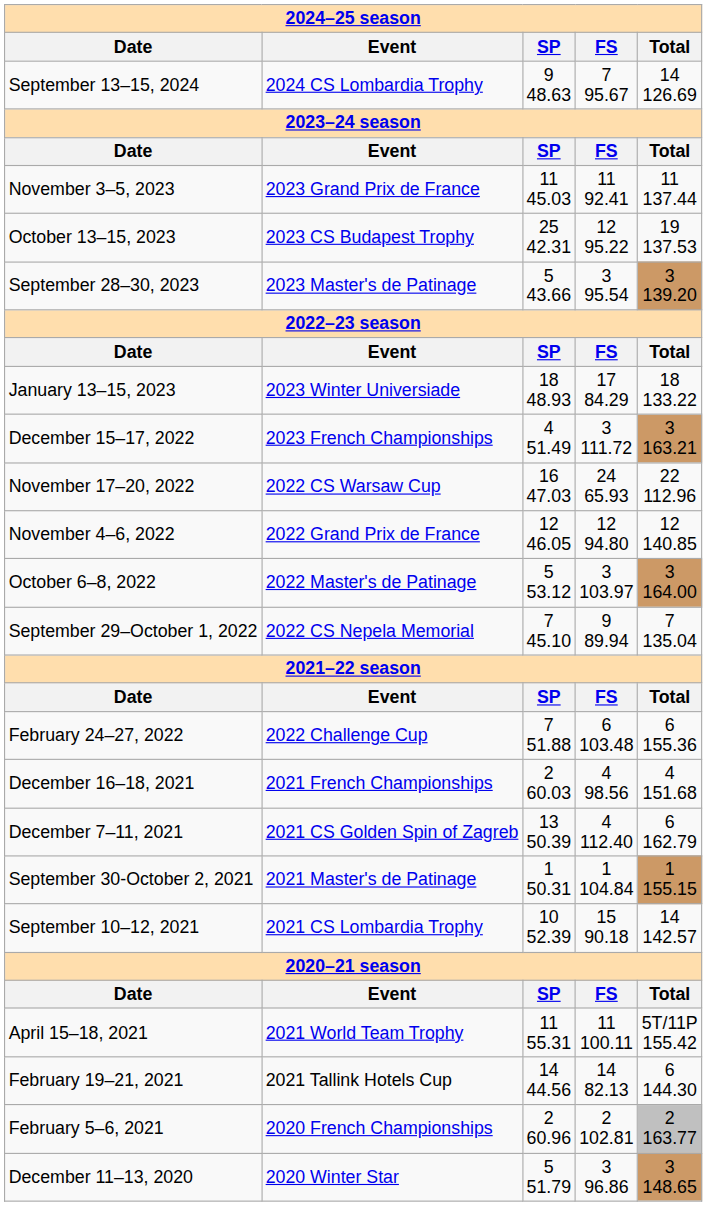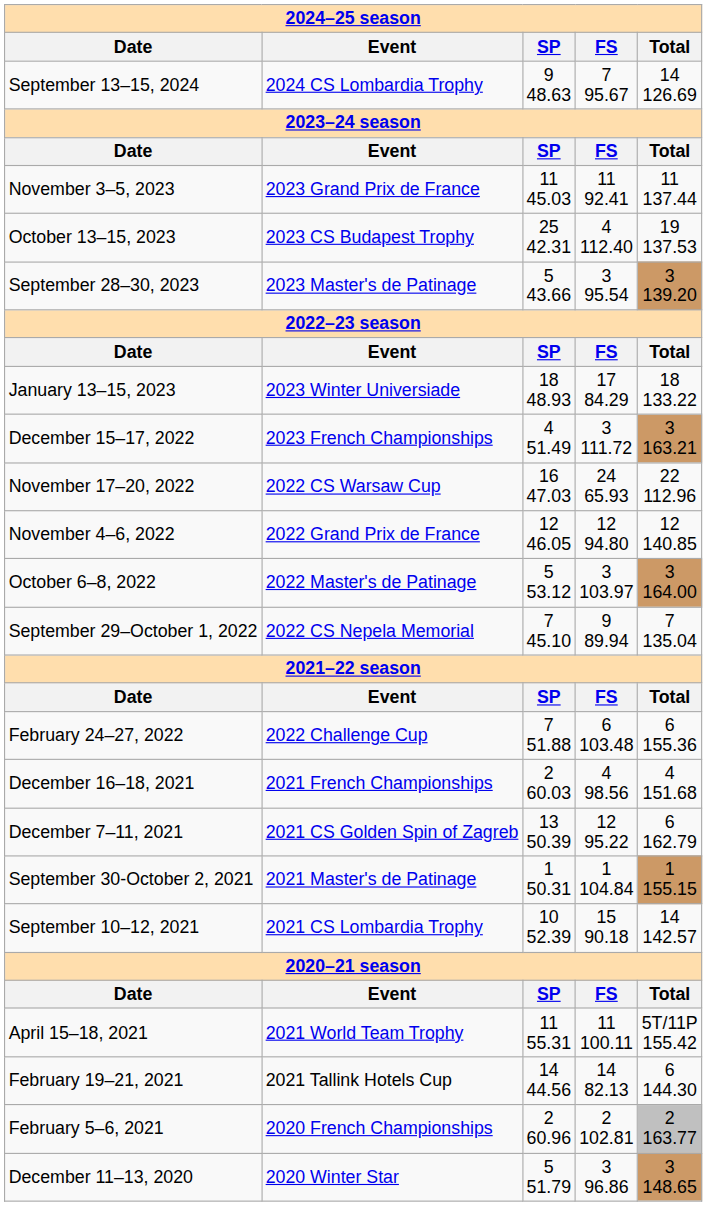 <table class="wikitable">
 <tr>
 <td style="background-color: #ffdead; " colspan=5 align=center><a href='#'><strong>2024–25 season</strong></a></td>
 </tr>
 <tr>
 <th>Date</th>
 <th>Event</th>
 <th><a href='#'>SP</a></th>
 <th><a href='#'>FS</a></th>
 <th>Total</th>
 </tr>
 <tr>
 <td>September 13–15, 2024</td>
 <td><a href='#'>2024 CS Lombardia Trophy</a></td>
 <td align=center>9 <br> 48.63</td>
 <td align=center>7 <br> 95.67</td>
 <td align=center>14 <br> 126.69</td>
 </tr>
 <tr>
 <td style="background-color: #ffdead; " colspan=5 align=center><a href='#'><strong>2023–24 season</strong></a></td>
 </tr>
 <tr>
 <th>Date</th>
 <th>Event</th>
 <th><a href='#'>SP</a></th>
 <th><a href='#'>FS</a></th>
 <th>Total</th>
 </tr>
 <tr>
 <td>November 3–5, 2023</td>
 <td><a href='#'>2023 Grand Prix de France</a></td>
 <td align=center>11 <br> 45.03</td>
 <td align=center>11 <br> 92.41</td>
 <td align=center>11 <br> 137.44</td>
 </tr>
 <tr>
 <td>October 13–15, 2023</td>
 <td><a href='#'>2023 CS Budapest Trophy</a></td>
 <td align=center>25 <br> 42.31</td>
-<td align=center>12 <br> 95.22</td>
+<td align=center>4 <br> 112.40</td>
 <td align=center>19 <br> 137.53</td>
 </tr>
 <tr>
 <td>September 28–30, 2023</td>
 <td><a href='#'>2023 Master's de Patinage</a></td>
 <td align=center>5 <br> 43.66</td>
 <td align=center>3 <br> 95.54</td>
 <td align=center bgcolor=cc9966>3 <br> 139.20</td>
 </tr>
 <tr>
 <td style="background-color: #ffdead; " colspan=5 align=center><a href='#'><strong>2022–23 season</strong></a></td>
 </tr>
 <tr>
 <th>Date</th>
 <th>Event</th>
 <th><a href='#'>SP</a></th>
 <th><a href='#'>FS</a></th>
 <th>Total</th>
 </tr>
 <tr>
 <td>January 13–15, 2023</td>
 <td><a href='#'>2023 Winter Universiade</a></td>
 <td align=center>18 <br> 48.93</td>
 <td align=center>17 <br> 84.29</td>
 <td align=center>18 <br> 133.22</td>
 </tr>
 <tr>
 <td>December 15–17, 2022</td>
 <td><a href='#'>2023 French Championships</a></td>
 <td align=center>4 <br> 51.49</td>
 <td align=center>3 <br> 111.72</td>
 <td align=center bgcolor=cc9966>3 <br> 163.21</td>
 </tr>
 <tr>
 <td>November 17–20, 2022</td>
 <td><a href='#'>2022 CS Warsaw Cup</a></td>
 <td align=center>16 <br> 47.03</td>
 <td align=center>24 <br> 65.93</td>
 <td align=center>22 <br> 112.96</td>
 </tr>
 <tr>
 <td>November 4–6, 2022</td>
 <td><a href='#'>2022 Grand Prix de France</a></td>
 <td align=center>12 <br> 46.05</td>
 <td align=center>12 <br> 94.80</td>
 <td align=center>12 <br> 140.85</td>
 </tr>
 <tr>
 <td>October 6–8, 2022</td>
 <td><a href='#'>2022 Master's de Patinage</a></td>
 <td align=center>5 <br> 53.12</td>
 <td align=center>3 <br> 103.97</td>
 <td align=center bgcolor=cc9966>3 <br> 	164.00</td>
 </tr>
 <tr>
 <td>September 29–October 1, 2022</td>
 <td><a href='#'>2022 CS Nepela Memorial</a></td>
 <td align=center>7 <br> 45.10</td>
 <td align=center>9 <br> 89.94</td>
 <td align=center>7 <br> 135.04</td>
 </tr>
 <tr>
 <td style="background-color: #ffdead; " colspan=5 align=center><a href='#'><strong>2021–22 season</strong></a></td>
 </tr>
 <tr>
 <th>Date</th>
 <th>Event</th>
 <th><a href='#'>SP</a></th>
 <th><a href='#'>FS</a></th>
 <th>Total</th>
 </tr>
 <tr>
 <td>February 24–27, 2022</td>
 <td><a href='#'>2022 Challenge Cup</a></td>
 <td align=center>7 <br> 51.88</td>
 <td align=center>6 <br> 103.48</td>
 <td align=center>6 <br> 155.36</td>
 </tr>
 <tr>
 <td>December 16–18, 2021</td>
 <td><a href='#'>2021 French Championships</a></td>
 <td align=center>2 <br> 60.03</td>
 <td align=center>4 <br> 98.56</td>
 <td align=center>4 <br> 151.68</td>
 </tr>
 <tr>
 <td>December 7–11, 2021</td>
 <td><a href='#'>2021 CS Golden Spin of Zagreb</a></td>
 <td align=center>13 <br> 50.39</td>
-<td align=center>4 <br> 112.40</td>
+<td align=center>12 <br> 95.22</td>
 <td align=center>6 <br> 162.79</td>
 </tr>
 <tr>
 <td>September 30-October 2, 2021</td>
 <td><a href='#'>2021 Master's de Patinage</a></td>
 <td align=center>1 <br> 50.31</td>
 <td align=center>1 <br> 104.84</td>
 <td align=center bgcolor=cc9966>1 <br> 	155.15</td>
 </tr>
 <tr>
 <td>September 10–12, 2021</td>
 <td><a href='#'>2021 CS Lombardia Trophy</a></td>
 <td align=center>10 <br> 52.39</td>
 <td align=center>15 <br> 90.18</td>
 <td align=center>14 <br> 142.57</td>
 </tr>
 <tr>
 <td style="background-color: #ffdead; " colspan=5 align=center><a href='#'><strong>2020–21 season</strong></a></td>
 </tr>
 <tr>
 <th>Date</th>
 <th>Event</th>
 <th><a href='#'>SP</a></th>
 <th><a href='#'>FS</a></th>
 <th>Total</th>
 </tr>
 <tr>
 <td>April 15–18, 2021</td>
 <td><a href='#'>2021 World Team Trophy</a></td>
 <td align=center>11 <br> 55.31</td>
 <td align=center>11 <br> 100.11</td>
 <td align=center>5T/11P <br> 155.42</td>
 </tr>
 <tr>
 <td>February 19–21, 2021</td>
 <td>2021 Tallink Hotels Cup</td>
 <td align=center>14 <br> 44.56</td>
 <td align=center>14 <br> 82.13</td>
 <td align=center>6 <br> 144.30</td>
 </tr>
 <tr>
 <td>February 5–6, 2021</td>
 <td><a href='#'>2020 French Championships</a></td>
 <td align=center>2 <br> 60.96</td>
 <td align=center>2 <br> 102.81</td>
 <td align=center bgcolor=silver>2 <br> 163.77</td>
 </tr>
 <tr>
 <td>December 11–13, 2020</td>
 <td><a href='#'>2020 Winter Star</a></td>
 <td align=center>5 <br> 51.79</td>
 <td align=center>3 <br> 96.86</td>
 <td align=center bgcolor=cc9966>3 <br> 148.65</td>
 </tr>
 </table>
